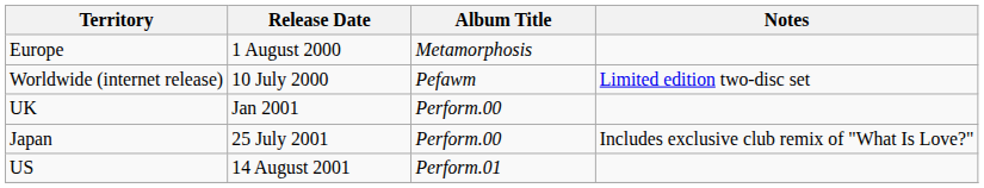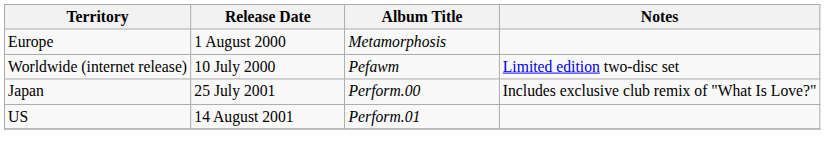 <table class="wikitable">
 <tr>
 <th rowspan="1">Territory</th>
 <th rowspan="1" width="150">Release Date</th>
 <th rowspan="1" width="150">Album Title</th>
 <th rowspan="1">Notes</th>
 </tr>
 <tr>
 <td>Europe</td>
 <td>1 August 2000</td>
 <td><em>Metamorphosis</em></td>
 <td></td>
 </tr>
 <tr>
 <td>Worldwide (internet release)</td>
 <td>10 July 2000</td>
 <td><em>Pefawm</em></td>
 <td><a href='#'>Limited edition</a> two-disc set</td>
 </tr>
 <tr>
-<td>UK</td>
-<td>Jan 2001</td>
-<td><em>Perform.00</em></td>
-<td></td>
-</tr>
-<tr>
 <td>Japan</td>
 <td>25 July 2001</td>
 <td><em>Perform.00</em></td>
 <td>Includes exclusive club remix of "What Is Love?"</td>
 </tr>
 <tr>
 <td>US</td>
 <td>14 August 2001</td>
 <td><em>Perform.01</em></td>
 <td></td>
 </tr>
 <tr>
 </tr>
 </table>
